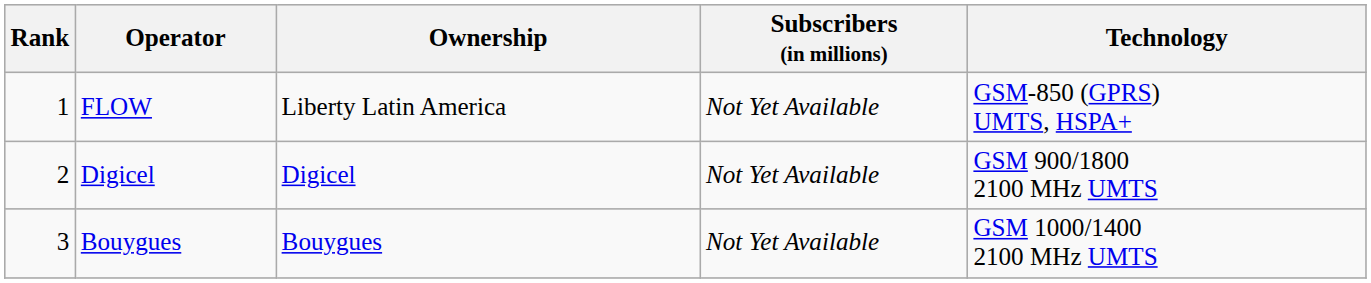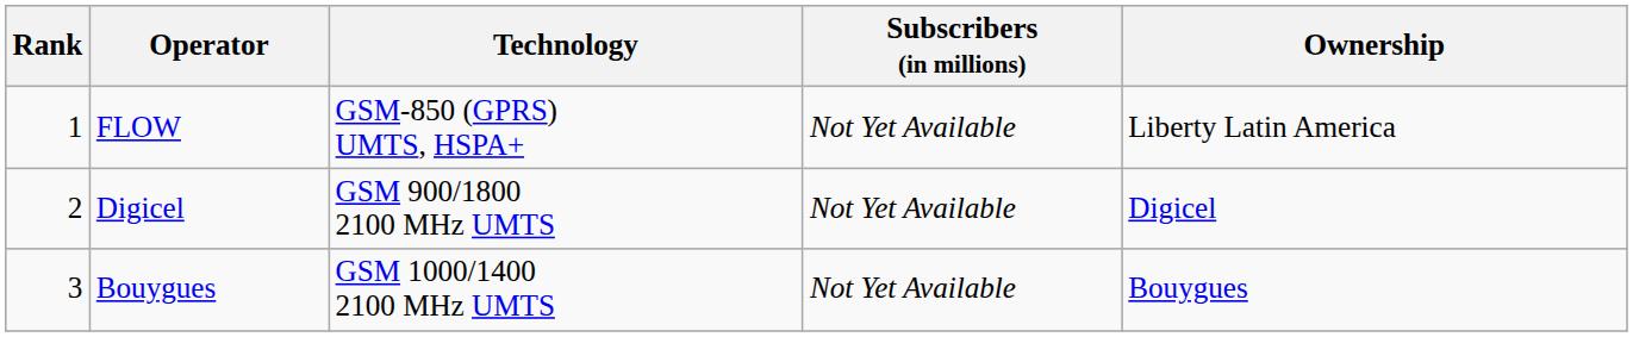 <table class="wikitable">
 <tr>
 <th style="width:3%;">Rank</th>
 <th style="width:15%;">Operator</th>
+<th style="width:30%;">Technology</th>
+<th style="width:20%;">Subscribers<br><small>(in millions)</small></th>
 <th style="width:32%;">Ownership</th>
-<th style="width:20%;">Subscribers<br><small>(in millions)</small></th>
-<th style="width:30%;">Technology</th>
 </tr>
 <tr>
 <td align=right>1</td>
 <td><a href='#'>FLOW</a></td>
+<td><a href='#'>GSM</a>-850 (<a href='#'>GPRS</a>) <br><a href='#'>UMTS</a>, <a href='#'>HSPA+</a></td>
+<td><em>Not Yet Available</em></td>
 <td>Liberty Latin America</td>
-<td><em>Not Yet Available</em></td>
-<td><a href='#'>GSM</a>-850 (<a href='#'>GPRS</a>) <br><a href='#'>UMTS</a>, <a href='#'>HSPA+</a></td>
 </tr>
 <tr>
 <td align=right>2</td>
 <td><a href='#'>Digicel</a></td>
+<td><a href='#'>GSM</a> 900/1800 <br>2100 MHz <a href='#'>UMTS</a></td>
+<td><em>Not Yet Available</em></td>
 <td><a href='#'>Digicel</a></td>
-<td><em>Not Yet Available</em></td>
-<td><a href='#'>GSM</a> 900/1800 <br>2100 MHz <a href='#'>UMTS</a></td>
 </tr>
 <tr>
 <td align=right>3</td>
 <td><a href='#'>Bouygues</a></td>
+<td><a href='#'>GSM</a> 1000/1400 <br>2100 MHz <a href='#'>UMTS</a></td>
+<td><em>Not Yet Available</em></td>
 <td><a href='#'>Bouygues</a></td>
-<td><em>Not Yet Available</em></td>
-<td><a href='#'>GSM</a> 1000/1400 <br>2100 MHz <a href='#'>UMTS</a></td>
 </tr>
 </table>
